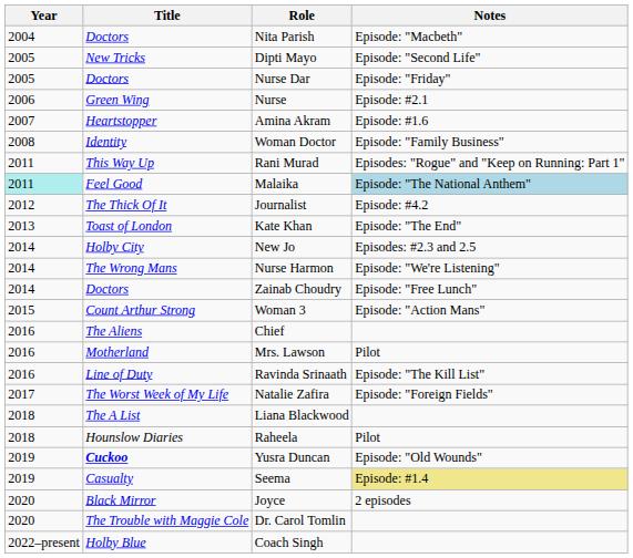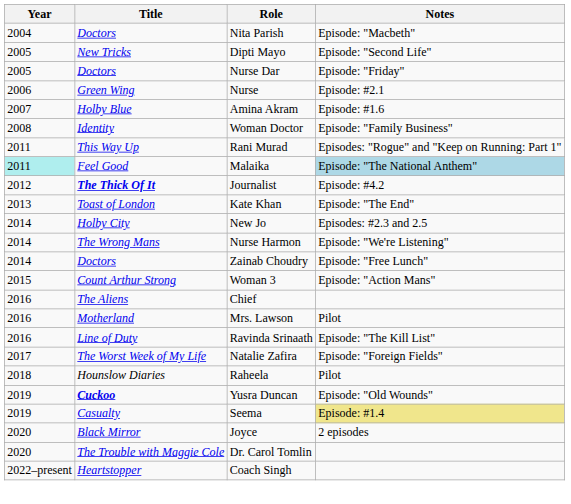 <table class="wikitable sortable">
 <tr>
 <th>Year</th>
 <th>Title</th>
 <th>Role</th>
 <th class="unsortable">Notes</th>
 </tr>
 <tr>
 <td>2004</td>
 <td><em><a href='#'>Doctors</a></em></td>
 <td>Nita Parish</td>
 <td>Episode: "Macbeth"</td>
 </tr>
 <tr>
 <td>2005</td>
 <td><em><a href='#'>New Tricks</a></em></td>
 <td>Dipti Mayo</td>
 <td>Episode: "Second Life"</td>
 </tr>
 <tr>
 <td>2005</td>
 <td><em><a href='#'>Doctors</a></em></td>
 <td>Nurse Dar</td>
 <td>Episode: "Friday"</td>
 </tr>
 <tr>
 <td>2006</td>
 <td><em><a href='#'>Green Wing</a></em></td>
 <td>Nurse</td>
 <td>Episode: #2.1</td>
 </tr>
 <tr>
 <td>2007</td>
-<td><em><a href='#'>Heartstopper</a></em></td>
+<td><em><a href='#'>Holby Blue</a></em></td>
 <td>Amina Akram</td>
 <td>Episode: #1.6</td>
 </tr>
 <tr>
 <td>2008</td>
 <td><em><a href='#'>Identity</a></em></td>
 <td>Woman Doctor</td>
 <td>Episode: "Family Business"</td>
 </tr>
 <tr>
 <td>2011</td>
 <td><em><a href='#'>This Way Up</a></em></td>
 <td>Rani Murad</td>
 <td>Episodes: "Rogue" and "Keep on Running: Part 1"</td>
 </tr>
 <tr>
 <td style="background: paleturquoise;">2011</td>
 <td><em><a href='#'>Feel Good</a></em></td>
 <td>Malaika</td>
 <td style="background: lightblue;">Episode: "The National Anthem"</td>
 </tr>
 <tr>
 <td>2012</td>
-<td><em><a href='#'>The Thick Of It</a></em></td>
+<td><strong><em><a href='#'>The Thick Of It</a></em></strong></td>
 <td>Journalist</td>
 <td>Episode: #4.2</td>
 </tr>
 <tr>
 <td>2013</td>
 <td><em><a href='#'>Toast of London</a></em></td>
 <td>Kate Khan</td>
 <td>Episode: "The End"</td>
 </tr>
 <tr>
 <td>2014</td>
 <td><em><a href='#'>Holby City</a></em></td>
 <td>New Jo</td>
 <td>Episodes: #2.3 and 2.5</td>
 </tr>
 <tr>
 <td>2014</td>
 <td><em><a href='#'>The Wrong Mans</a></em></td>
 <td>Nurse Harmon</td>
 <td>Episode: "We're Listening"</td>
 </tr>
 <tr>
 <td>2014</td>
 <td><em><a href='#'>Doctors</a></em></td>
 <td>Zainab Choudry</td>
 <td>Episode: "Free Lunch"</td>
 </tr>
 <tr>
 <td>2015</td>
 <td><em><a href='#'>Count Arthur Strong</a></em></td>
 <td>Woman 3</td>
 <td>Episode: "Action Mans"</td>
 </tr>
 <tr>
 <td>2016</td>
 <td><em><a href='#'>The Aliens</a></em></td>
 <td>Chief</td>
 <td></td>
 </tr>
 <tr>
 <td>2016</td>
 <td><em><a href='#'>Motherland</a></em></td>
 <td>Mrs. Lawson</td>
 <td>Pilot</td>
 </tr>
 <tr>
 <td>2016</td>
 <td><em><a href='#'>Line of Duty</a></em></td>
 <td>Ravinda Srinaath</td>
 <td>Episode: "The Kill List"</td>
 </tr>
 <tr>
 <td>2017</td>
 <td><em><a href='#'>The Worst Week of My Life</a></em></td>
 <td>Natalie Zafira</td>
 <td>Episode: "Foreign Fields"</td>
 </tr>
 <tr>
 <td>2018</td>
-<td><em><a href='#'>The A List</a></em></td>
-<td>Liana Blackwood</td>
-<td></td>
-</tr>
-<tr>
-<td>2018</td>
 <td><em>Hounslow Diaries</em></td>
 <td>Raheela</td>
 <td>Pilot</td>
 </tr>
 <tr>
 <td>2019</td>
 <td><strong><em><a href='#'>Cuckoo</a></em></strong></td>
 <td>Yusra Duncan</td>
 <td>Episode: "Old Wounds"</td>
 </tr>
 <tr>
 <td>2019</td>
 <td><em><a href='#'>Casualty</a></em></td>
 <td>Seema</td>
 <td style="background: khaki;">Episode: #1.4</td>
 </tr>
 <tr>
 <td>2020</td>
 <td><em><a href='#'>Black Mirror</a></em></td>
 <td>Joyce</td>
 <td>2 episodes</td>
 </tr>
 <tr>
 <td>2020</td>
 <td><em><a href='#'>The Trouble with Maggie Cole</a></em></td>
 <td>Dr. Carol Tomlin</td>
 <td></td>
 </tr>
 <tr>
 <td>2022–present</td>
-<td><em><a href='#'>Holby Blue</a></em></td>
+<td><em><a href='#'>Heartstopper</a></em></td>
 <td>Coach Singh</td>
 <td></td>
 </tr>
 </table>
